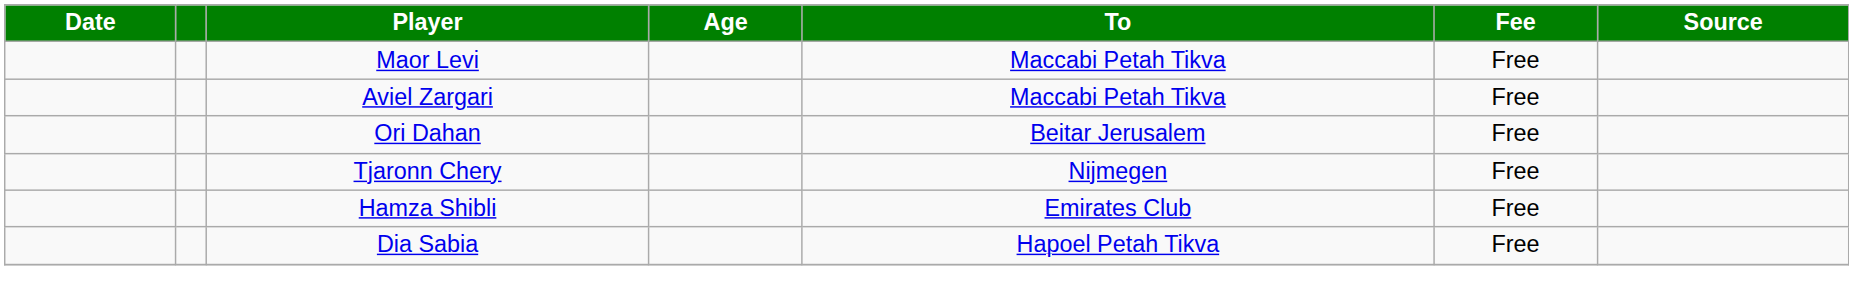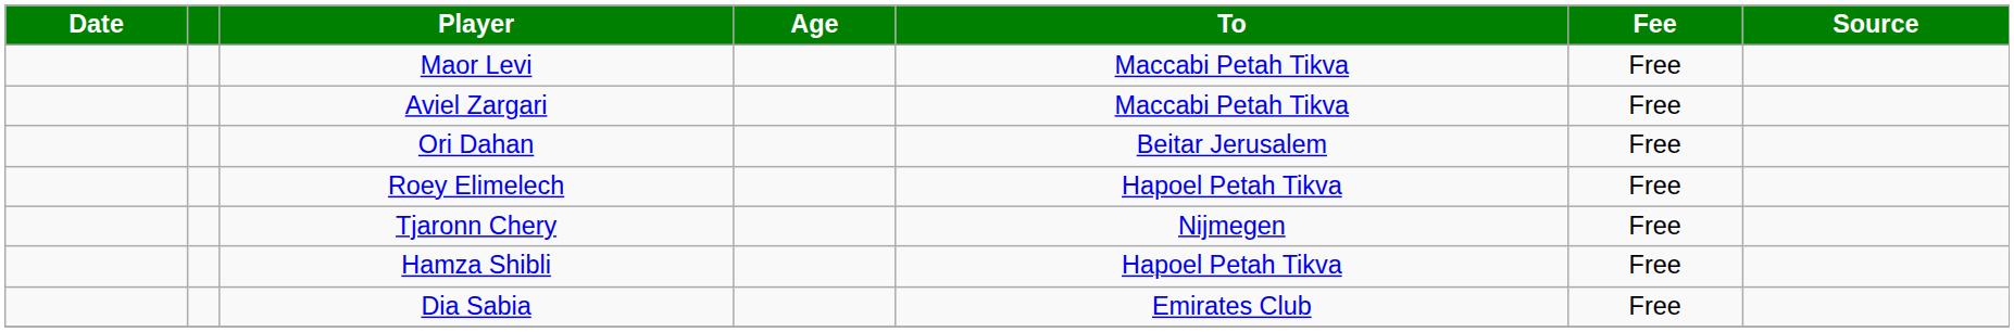 <table class="wikitable sortable" style="text-align:center; width:100%;">
 <tr>
 <th scope="col" style="background:#008000; color:white;">Date</th>
 <th scope="col" style="background:#008000; color:white;"></th>
 <th scope="col" style="background:#008000; color:white;">Player</th>
 <th scope="col" style="background:#008000; color:white;">Age</th>
 <th scope="col" style="background:#008000; color:white;">To</th>
 <th scope="col" style="background:#008000; color:white;" data-sort-type="currency">Fee</th>
 <th scope="col" style="background:#008000; color:white;" class="unsortable">Source</th>
 </tr>
 <tr>
 <td></td>
 <td></td>
 <td> <a href='#'>Maor Levi</a></td>
 <td></td>
 <td> <a href='#'>Maccabi Petah Tikva</a></td>
 <td>Free</td>
 <td></td>
 </tr>
 <tr>
 <td></td>
 <td></td>
 <td> <a href='#'>Aviel Zargari</a></td>
 <td></td>
 <td> <a href='#'>Maccabi Petah Tikva</a></td>
 <td>Free</td>
 <td></td>
 </tr>
 <tr>
 <td></td>
 <td></td>
 <td> <a href='#'>Ori Dahan</a></td>
 <td></td>
 <td> <a href='#'>Beitar Jerusalem</a></td>
 <td>Free</td>
 <td></td>
 </tr>
 <tr>
 <td></td>
 <td></td>
+<td> <a href='#'>Roey Elimelech</a></td>
+<td></td>
+<td> <a href='#'>Hapoel Petah Tikva</a></td>
+<td>Free</td>
+<td></td>
+</tr>
+<tr>
+<td></td>
+<td></td>
 <td> <a href='#'>Tjaronn Chery</a></td>
 <td></td>
 <td> <a href='#'>Nijmegen</a></td>
 <td>Free</td>
 <td></td>
 </tr>
 <tr>
 <td></td>
 <td></td>
 <td> <a href='#'>Hamza Shibli</a></td>
 <td></td>
-<td> <a href='#'>Emirates Club</a></td>
+<td> <a href='#'>Hapoel Petah Tikva</a></td>
 <td>Free</td>
 <td></td>
 </tr>
 <tr>
 <td></td>
 <td></td>
 <td> <a href='#'>Dia Sabia</a></td>
 <td></td>
-<td> <a href='#'>Hapoel Petah Tikva</a></td>
+<td> <a href='#'>Emirates Club</a></td>
 <td>Free</td>
 <td></td>
 </tr>
 <tr>
 </tr>
 </table>
